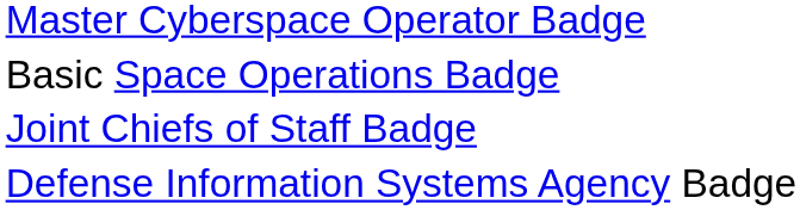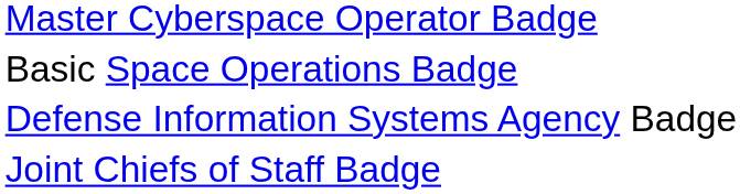 <table>
 <tr>
 <td></td>
 <td><a href='#'>Master Cyberspace Operator Badge</a></td>
 </tr>
 <tr>
 <td></td>
 <td>Basic <a href='#'>Space Operations Badge</a></td>
 </tr>
 <tr>
 <td></td>
-<td><a href='#'>Joint Chiefs of Staff Badge</a></td>
+<td><a href='#'>Defense Information Systems Agency</a> Badge</td>
 </tr>
 <tr>
 <td></td>
-<td><a href='#'>Defense Information Systems Agency</a> Badge</td>
+<td><a href='#'>Joint Chiefs of Staff Badge</a></td>
 </tr>
 </table>
